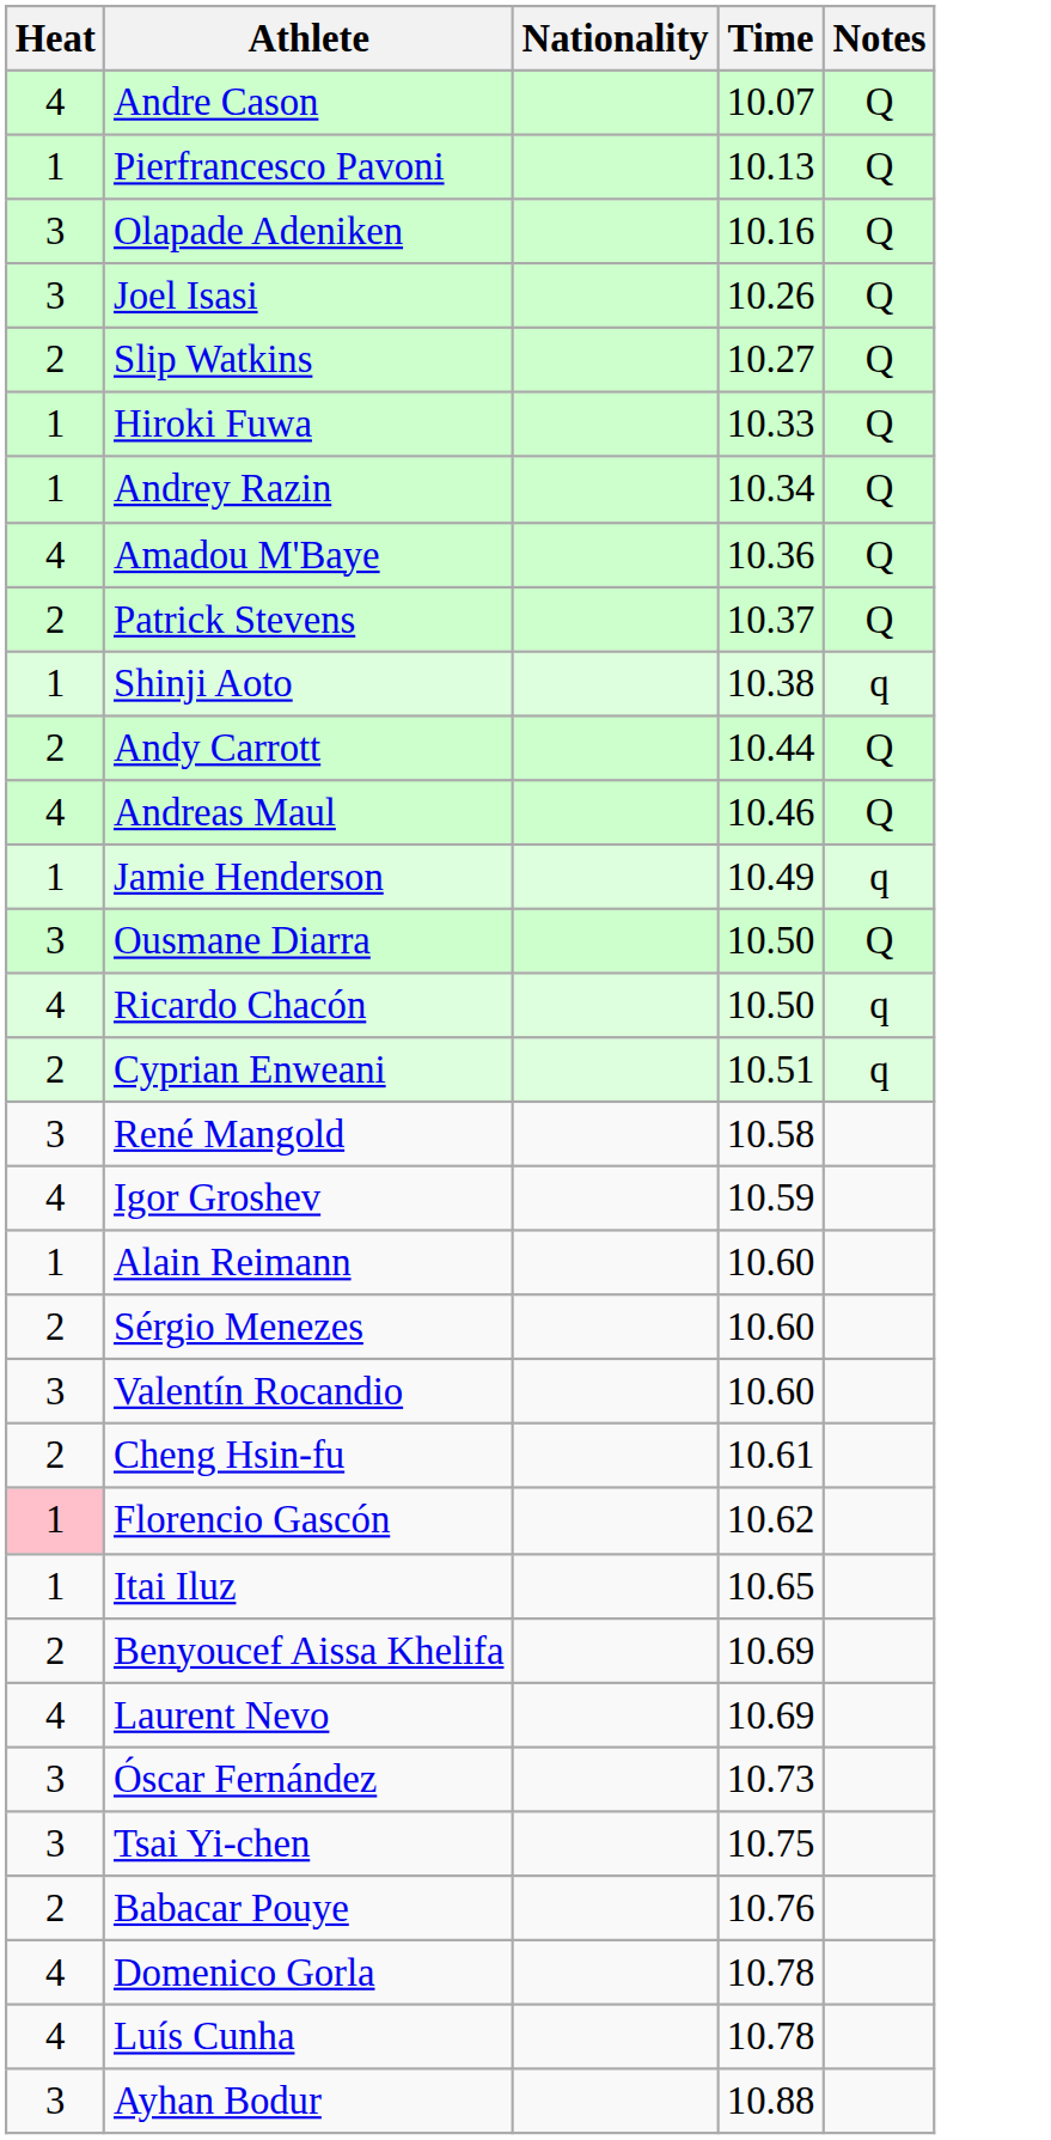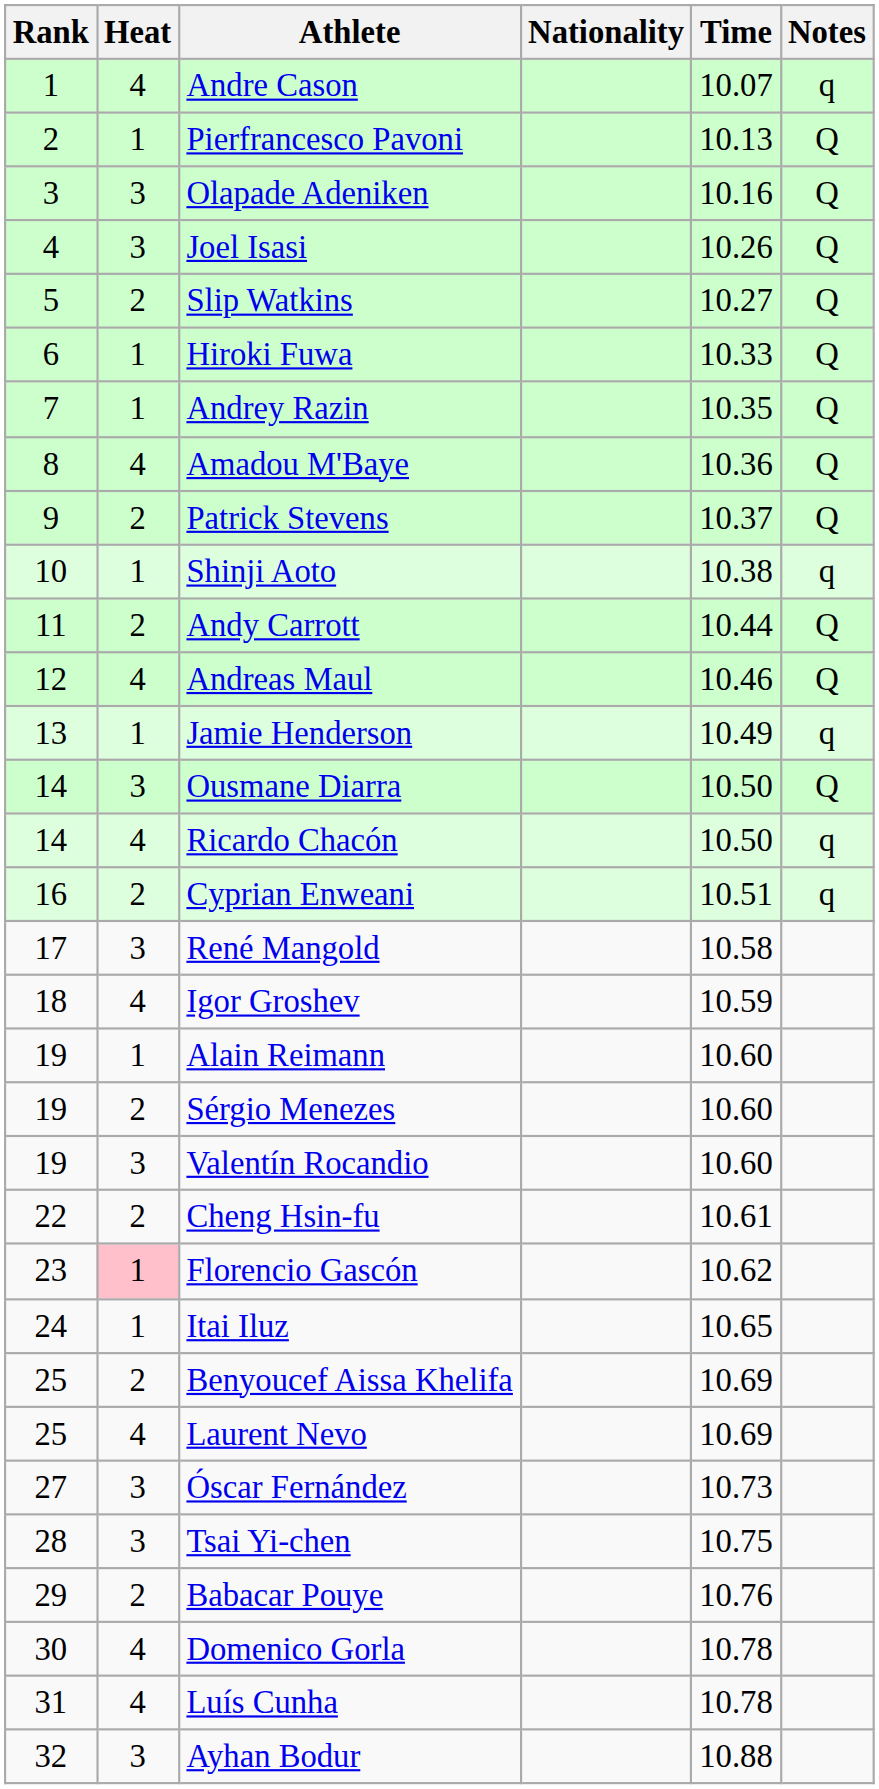 <table class="wikitable sortable" style="text-align:center;font-size:95%">
 <tr>
+<th>Rank</th>
 <th>Heat</th>
 <th>Athlete</th>
 <th>Nationality</th>
 <th>Time</th>
 <th>Notes</th>
 </tr>
 <tr bgcolor=ccffcc>
+<td>1</td>
 <td>4</td>
 <td align="left"><a href='#'>Andre Cason</a></td>
 <td align=left></td>
 <td>10.07</td>
-<td>Q</td>
+<td>q</td>
 </tr>
 <tr bgcolor=ccffcc>
+<td>2</td>
 <td>1</td>
 <td align="left"><a href='#'>Pierfrancesco Pavoni</a></td>
 <td align=left></td>
 <td>10.13</td>
 <td>Q</td>
 </tr>
 <tr bgcolor=ccffcc>
 <td>3</td>
+<td>3</td>
 <td align="left"><a href='#'>Olapade Adeniken</a></td>
 <td align=left></td>
 <td>10.16</td>
 <td>Q</td>
 </tr>
 <tr bgcolor=ccffcc>
+<td>4</td>
 <td>3</td>
 <td align="left"><a href='#'>Joel Isasi</a></td>
 <td align=left></td>
 <td>10.26</td>
 <td>Q</td>
 </tr>
 <tr bgcolor=ccffcc>
+<td>5</td>
 <td>2</td>
 <td align="left"><a href='#'>Slip Watkins</a></td>
 <td align=left></td>
 <td>10.27</td>
 <td>Q</td>
 </tr>
 <tr bgcolor=ccffcc>
+<td>6</td>
 <td>1</td>
 <td align="left"><a href='#'>Hiroki Fuwa</a></td>
 <td align=left></td>
 <td>10.33</td>
 <td>Q</td>
 </tr>
 <tr bgcolor=ccffcc>
+<td>7</td>
 <td>1</td>
 <td align="left"><a href='#'>Andrey Razin</a></td>
 <td align=left></td>
-<td>10.34</td>
+<td>10.35</td>
 <td>Q</td>
 </tr>
 <tr bgcolor=ccffcc>
+<td>8</td>
 <td>4</td>
 <td align="left"><a href='#'>Amadou M'Baye</a></td>
 <td align=left></td>
 <td>10.36</td>
 <td>Q</td>
 </tr>
 <tr bgcolor=ccffcc>
+<td>9</td>
 <td>2</td>
 <td align="left"><a href='#'>Patrick Stevens</a></td>
 <td align=left></td>
 <td>10.37</td>
 <td>Q</td>
 </tr>
 <tr bgcolor=ddffdd>
+<td>10</td>
 <td>1</td>
 <td align="left"><a href='#'>Shinji Aoto</a></td>
 <td align=left></td>
 <td>10.38</td>
 <td>q</td>
 </tr>
 <tr bgcolor=ccffcc>
+<td>11</td>
 <td>2</td>
 <td align="left"><a href='#'>Andy Carrott</a></td>
 <td align=left></td>
 <td>10.44</td>
 <td>Q</td>
 </tr>
 <tr bgcolor=ccffcc>
+<td>12</td>
 <td>4</td>
 <td align="left"><a href='#'>Andreas Maul</a></td>
 <td align=left></td>
 <td>10.46</td>
 <td>Q</td>
 </tr>
 <tr bgcolor=ddffdd>
+<td>13</td>
 <td>1</td>
 <td align="left"><a href='#'>Jamie Henderson</a></td>
 <td align=left></td>
 <td>10.49</td>
 <td>q</td>
 </tr>
 <tr bgcolor=ccffcc>
+<td>14</td>
 <td>3</td>
 <td align="left"><a href='#'>Ousmane Diarra</a></td>
 <td align=left></td>
 <td>10.50</td>
 <td>Q</td>
 </tr>
 <tr bgcolor=ddffdd>
+<td>14</td>
 <td>4</td>
 <td align="left"><a href='#'>Ricardo Chacón</a></td>
 <td align=left></td>
 <td>10.50</td>
 <td>q</td>
 </tr>
 <tr bgcolor=ddffdd>
+<td>16</td>
 <td>2</td>
 <td align="left"><a href='#'>Cyprian Enweani</a></td>
 <td align=left></td>
 <td>10.51</td>
 <td>q</td>
 </tr>
 <tr>
+<td>17</td>
 <td>3</td>
 <td align="left"><a href='#'>René Mangold</a></td>
 <td align=left></td>
 <td>10.58</td>
 <td></td>
 </tr>
 <tr>
+<td>18</td>
 <td>4</td>
 <td align="left"><a href='#'>Igor Groshev</a></td>
 <td align=left></td>
 <td>10.59</td>
 <td></td>
 </tr>
 <tr>
+<td>19</td>
 <td>1</td>
 <td align="left"><a href='#'>Alain Reimann</a></td>
 <td align=left></td>
 <td>10.60</td>
 <td></td>
 </tr>
 <tr>
+<td>19</td>
 <td>2</td>
 <td align="left"><a href='#'>Sérgio Menezes</a></td>
 <td align=left></td>
 <td>10.60</td>
 <td></td>
 </tr>
 <tr>
+<td>19</td>
 <td>3</td>
 <td align="left"><a href='#'>Valentín Rocandio</a></td>
 <td align=left></td>
 <td>10.60</td>
 <td></td>
 </tr>
 <tr>
+<td>22</td>
 <td>2</td>
 <td align="left"><a href='#'>Cheng Hsin-fu</a></td>
 <td align=left></td>
 <td>10.61</td>
 <td></td>
 </tr>
 <tr>
+<td>23</td>
 <td style="background: pink;">1</td>
 <td align="left"><a href='#'>Florencio Gascón</a></td>
 <td align=left></td>
 <td>10.62</td>
 <td></td>
 </tr>
 <tr>
+<td>24</td>
 <td>1</td>
 <td align="left"><a href='#'>Itai Iluz</a></td>
 <td align=left></td>
 <td>10.65</td>
 <td></td>
 </tr>
 <tr>
+<td>25</td>
 <td>2</td>
 <td align="left"><a href='#'>Benyoucef Aissa Khelifa</a></td>
 <td align=left></td>
 <td>10.69</td>
 <td></td>
 </tr>
 <tr>
+<td>25</td>
 <td>4</td>
 <td align="left"><a href='#'>Laurent Nevo</a></td>
 <td align=left></td>
 <td>10.69</td>
 <td></td>
 </tr>
 <tr>
+<td>27</td>
 <td>3</td>
 <td align="left"><a href='#'>Óscar Fernández</a></td>
 <td align=left></td>
 <td>10.73</td>
 <td></td>
 </tr>
 <tr>
+<td>28</td>
 <td>3</td>
 <td align="left"><a href='#'>Tsai Yi-chen</a></td>
 <td align=left></td>
 <td>10.75</td>
 <td></td>
 </tr>
 <tr>
+<td>29</td>
 <td>2</td>
 <td align="left"><a href='#'>Babacar Pouye</a></td>
 <td align=left></td>
 <td>10.76</td>
 <td></td>
 </tr>
 <tr>
+<td>30</td>
 <td>4</td>
 <td align="left"><a href='#'>Domenico Gorla</a></td>
 <td align=left></td>
 <td>10.78</td>
 <td></td>
 </tr>
 <tr>
+<td>31</td>
 <td>4</td>
 <td align="left"><a href='#'>Luís Cunha</a></td>
 <td align=left></td>
 <td>10.78</td>
 <td></td>
 </tr>
 <tr>
+<td>32</td>
 <td>3</td>
 <td align="left"><a href='#'>Ayhan Bodur</a></td>
 <td align=left></td>
 <td>10.88</td>
 <td></td>
 </tr>
 </table>
